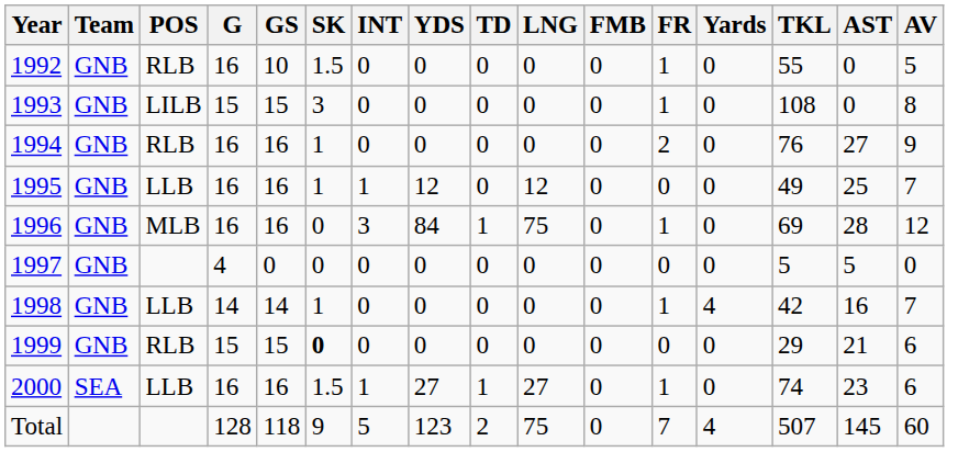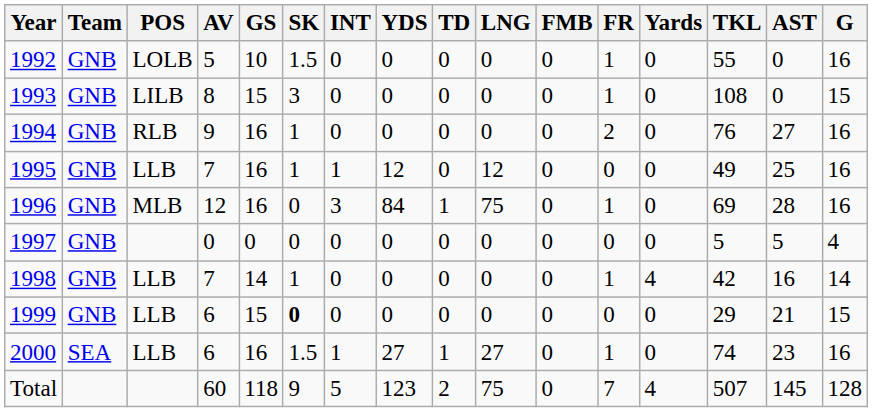 <table class="wikitable">
 <tr>
 <th>Year</th>
 <th>Team</th>
 <th>POS</th>
-<th>G</th>
+<th>AV</th>
 <th>GS</th>
 <th>SK</th>
 <th>INT</th>
 <th>YDS</th>
 <th>TD</th>
 <th>LNG</th>
 <th>FMB</th>
 <th>FR</th>
 <th>Yards</th>
 <th>TKL</th>
 <th>AST</th>
-<th>AV</th>
+<th>G</th>
 </tr>
 <tr>
 <td><a href='#'>1992</a></td>
 <td><a href='#'>GNB</a></td>
-<td>RLB</td>
-<td>16</td>
+<td>LOLB</td>
+<td>5</td>
 <td>10</td>
 <td>1.5</td>
 <td>0</td>
 <td>0</td>
 <td>0</td>
 <td>0</td>
 <td>0</td>
 <td>1</td>
 <td>0</td>
 <td>55</td>
 <td>0</td>
-<td>5</td>
+<td>16</td>
 </tr>
 <tr>
 <td><a href='#'>1993</a></td>
 <td><a href='#'>GNB</a></td>
 <td>LILB</td>
-<td>15</td>
+<td>8</td>
 <td>15</td>
 <td>3</td>
 <td>0</td>
 <td>0</td>
 <td>0</td>
 <td>0</td>
 <td>0</td>
 <td>1</td>
 <td>0</td>
 <td>108</td>
 <td>0</td>
-<td>8</td>
+<td>15</td>
 </tr>
 <tr>
 <td><a href='#'>1994</a></td>
 <td><a href='#'>GNB</a></td>
 <td>RLB</td>
-<td>16</td>
+<td>9</td>
 <td>16</td>
 <td>1</td>
 <td>0</td>
 <td>0</td>
 <td>0</td>
 <td>0</td>
 <td>0</td>
 <td>2</td>
 <td>0</td>
 <td>76</td>
 <td>27</td>
-<td>9</td>
+<td>16</td>
 </tr>
 <tr>
 <td><a href='#'>1995</a></td>
 <td><a href='#'>GNB</a></td>
 <td>LLB</td>
-<td>16</td>
+<td>7</td>
 <td>16</td>
 <td>1</td>
 <td>1</td>
 <td>12</td>
 <td>0</td>
 <td>12</td>
 <td>0</td>
 <td>0</td>
 <td>0</td>
 <td>49</td>
 <td>25</td>
-<td>7</td>
+<td>16</td>
 </tr>
 <tr>
 <td><a href='#'>1996</a></td>
 <td><a href='#'>GNB</a></td>
 <td>MLB</td>
-<td>16</td>
+<td>12</td>
 <td>16</td>
 <td>0</td>
 <td>3</td>
 <td>84</td>
 <td>1</td>
 <td>75</td>
 <td>0</td>
 <td>1</td>
 <td>0</td>
 <td>69</td>
 <td>28</td>
-<td>12</td>
+<td>16</td>
 </tr>
 <tr>
 <td><a href='#'>1997</a></td>
 <td><a href='#'>GNB</a></td>
 <td></td>
-<td>4</td>
+<td>0</td>
 <td>0</td>
 <td>0</td>
 <td>0</td>
 <td>0</td>
 <td>0</td>
 <td>0</td>
 <td>0</td>
 <td>0</td>
 <td>0</td>
 <td>5</td>
 <td>5</td>
-<td>0</td>
+<td>4</td>
 </tr>
 <tr>
 <td><a href='#'>1998</a></td>
 <td><a href='#'>GNB</a></td>
 <td>LLB</td>
-<td>14</td>
+<td>7</td>
 <td>14</td>
 <td>1</td>
 <td>0</td>
 <td>0</td>
 <td>0</td>
 <td>0</td>
 <td>0</td>
 <td>1</td>
 <td>4</td>
 <td>42</td>
 <td>16</td>
-<td>7</td>
+<td>14</td>
 </tr>
 <tr>
 <td><a href='#'>1999</a></td>
 <td><a href='#'>GNB</a></td>
-<td>RLB</td>
-<td>15</td>
+<td>LLB</td>
+<td>6</td>
 <td>15</td>
 <td><strong>0</strong></td>
 <td>0</td>
 <td>0</td>
 <td>0</td>
 <td>0</td>
 <td>0</td>
 <td>0</td>
 <td>0</td>
 <td>29</td>
 <td>21</td>
-<td>6</td>
+<td>15</td>
 </tr>
 <tr>
 <td><a href='#'>2000</a></td>
 <td><a href='#'>SEA</a></td>
 <td>LLB</td>
-<td>16</td>
+<td>6</td>
 <td>16</td>
 <td>1.5</td>
 <td>1</td>
 <td>27</td>
 <td>1</td>
 <td>27</td>
 <td>0</td>
 <td>1</td>
 <td>0</td>
 <td>74</td>
 <td>23</td>
-<td>6</td>
+<td>16</td>
 </tr>
 <tr>
 <td>Total</td>
 <td></td>
 <td></td>
-<td>128</td>
+<td>60</td>
 <td>118</td>
 <td>9</td>
 <td>5</td>
 <td>123</td>
 <td>2</td>
 <td>75</td>
 <td>0</td>
 <td>7</td>
 <td>4</td>
 <td>507</td>
 <td>145</td>
-<td>60</td>
+<td>128</td>
 </tr>
 </table>
